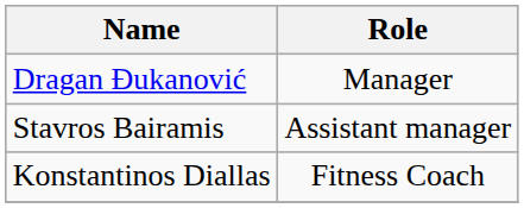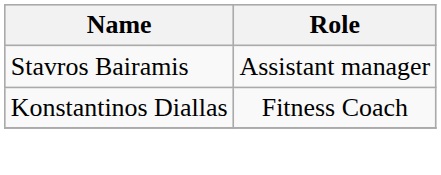 <table class="wikitable float-right">
 <tr>
 <th>Name</th>
 <th>Role</th>
-</tr>
-<tr>
-<td> <a href='#'>Dragan Đukanović</a></td>
-<td valign="middle" align="center">Manager</td>
 </tr>
 <tr>
 <td> Stavros Bairamis</td>
 <td valign="middle" align="center">Assistant manager</td>
 </tr>
 <tr>
 <td> Konstantinos Diallas</td>
 <td valign="middle" align="center">Fitness Coach</td>
 </tr>
 <tr>
 </tr>
 </table>
